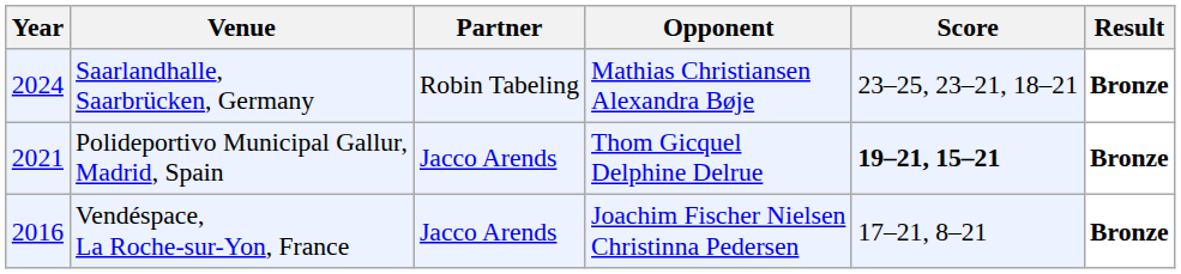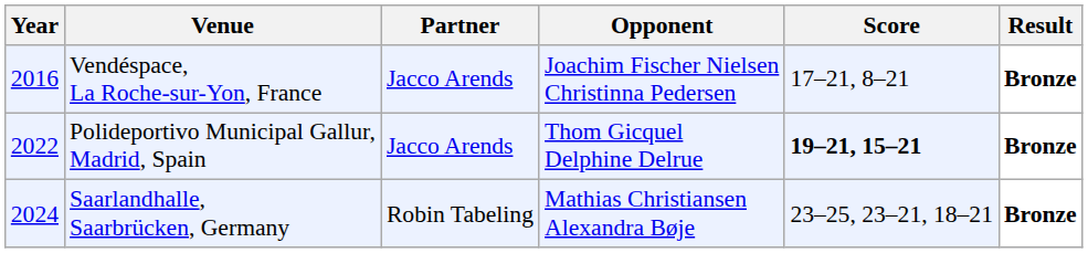 <table class="sortable wikitable" style="font-size: 90%;">
 <tr>
 <th>Year</th>
 <th>Venue</th>
 <th>Partner</th>
 <th>Opponent</th>
 <th>Score</th>
 <th>Result</th>
 </tr>
 <tr style="background:#ECF2FF">
+<td align="center"><a href='#'>2016</a></td>
+<td align="left">Vendéspace,<br><a href='#'>La Roche-sur-Yon</a>, France</td>
+<td align="left"> <a href='#'>Jacco Arends</a></td>
+<td align="left"> <a href='#'>Joachim Fischer Nielsen</a><br> <a href='#'>Christinna Pedersen</a></td>
+<td align="left">17–21, 8–21</td>
+<td style="text-align:left; background:white"> <strong>Bronze</strong></td>
+</tr>
+<tr style="background:#ECF2FF">
+<td align="center"><a href='#'>2022</a></td>
+<td align="left">Polideportivo Municipal Gallur,<br><a href='#'>Madrid</a>, Spain</td>
+<td align="left"> <a href='#'>Jacco Arends</a></td>
+<td align="left"> <a href='#'>Thom Gicquel</a><br> <a href='#'>Delphine Delrue</a></td>
+<td align="left"><strong>19–21, 15–21</strong></td>
+<td style="text-align:left; background:white"> <strong>Bronze</strong></td>
+</tr>
+<tr style="background:#ECF2FF">
 <td align="center"><a href='#'>2024</a></td>
 <td align="left"><a href='#'>Saarlandhalle</a>,<br><a href='#'>Saarbrücken</a>, Germany</td>
 <td align="left"> Robin Tabeling</td>
 <td align="left"> <a href='#'>Mathias Christiansen</a><br> <a href='#'>Alexandra Bøje</a></td>
 <td align="left">23–25, 23–21, 18–21</td>
 <td style="text-align:left; background:white"> <strong>Bronze</strong></td>
 </tr>
-<tr style="background:#ECF2FF">
-<td align="center"><a href='#'>2021</a></td>
-<td align="left">Polideportivo Municipal Gallur,<br><a href='#'>Madrid</a>, Spain</td>
-<td align="left"> <a href='#'>Jacco Arends</a></td>
-<td align="left"> <a href='#'>Thom Gicquel</a><br> <a href='#'>Delphine Delrue</a></td>
-<td align="left"><strong>19–21, 15–21</strong></td>
-<td style="text-align:left; background:white"> <strong>Bronze</strong></td>
-</tr>
-<tr style="background:#ECF2FF">
-<td align="center"><a href='#'>2016</a></td>
-<td align="left">Vendéspace,<br><a href='#'>La Roche-sur-Yon</a>, France</td>
-<td align="left"> <a href='#'>Jacco Arends</a></td>
-<td align="left"> <a href='#'>Joachim Fischer Nielsen</a><br> <a href='#'>Christinna Pedersen</a></td>
-<td align="left">17–21, 8–21</td>
-<td style="text-align:left; background:white"> <strong>Bronze</strong></td>
-</tr>
 </table>
